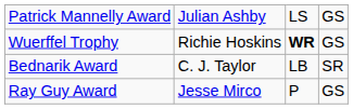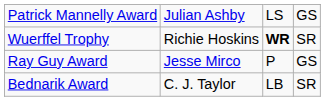 <table class="wikitable">
 <tr>
 <td><a href='#'>Patrick Mannelly Award</a></td>
 <td><a href='#'>Julian Ashby</a></td>
 <td>LS</td>
 <td>GS</td>
 </tr>
 <tr>
 <td><a href='#'>Wuerffel Trophy</a></td>
 <td>Richie Hoskins</td>
 <td><strong>WR</strong></td>
+<td>SR</td>
+</tr>
+<tr>
+<td><a href='#'>Ray Guy Award</a></td>
+<td><a href='#'>Jesse Mirco</a></td>
+<td>P</td>
 <td>GS</td>
 </tr>
 <tr>
 <td><a href='#'>Bednarik Award</a></td>
 <td>C. J. Taylor</td>
 <td>LB</td>
 <td>SR</td>
 </tr>
-<tr>
-<td><a href='#'>Ray Guy Award</a></td>
-<td><a href='#'>Jesse Mirco</a></td>
-<td>P</td>
-<td>GS</td>
-</tr>
 </table>
